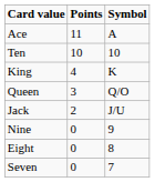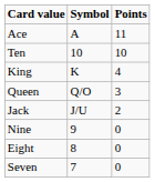 <table class="wikitable zebra">
 <tr>
 <td><strong>Card value</strong></td>
+<td><strong>Symbol</strong></td>
 <td><strong>Points</strong></td>
-<td><strong>Symbol</strong></td>
 </tr>
 <tr>
 <td>Ace</td>
+<td>A</td>
 <td>11</td>
-<td>A</td>
 </tr>
 <tr>
 <td>Ten</td>
 <td>10</td>
 <td>10</td>
 </tr>
 <tr>
 <td>King</td>
+<td>K</td>
 <td>4</td>
-<td>K</td>
 </tr>
 <tr>
 <td>Queen</td>
+<td>Q/O</td>
 <td>3</td>
-<td>Q/O</td>
 </tr>
 <tr>
 <td>Jack</td>
+<td>J/U</td>
 <td>2</td>
-<td>J/U</td>
 </tr>
 <tr>
 <td>Nine</td>
+<td>9</td>
 <td>0</td>
-<td>9</td>
 </tr>
 <tr>
 <td>Eight</td>
+<td>8</td>
 <td>0</td>
-<td>8</td>
 </tr>
 <tr>
 <td>Seven</td>
+<td>7</td>
 <td>0</td>
-<td>7</td>
 </tr>
 </table>
